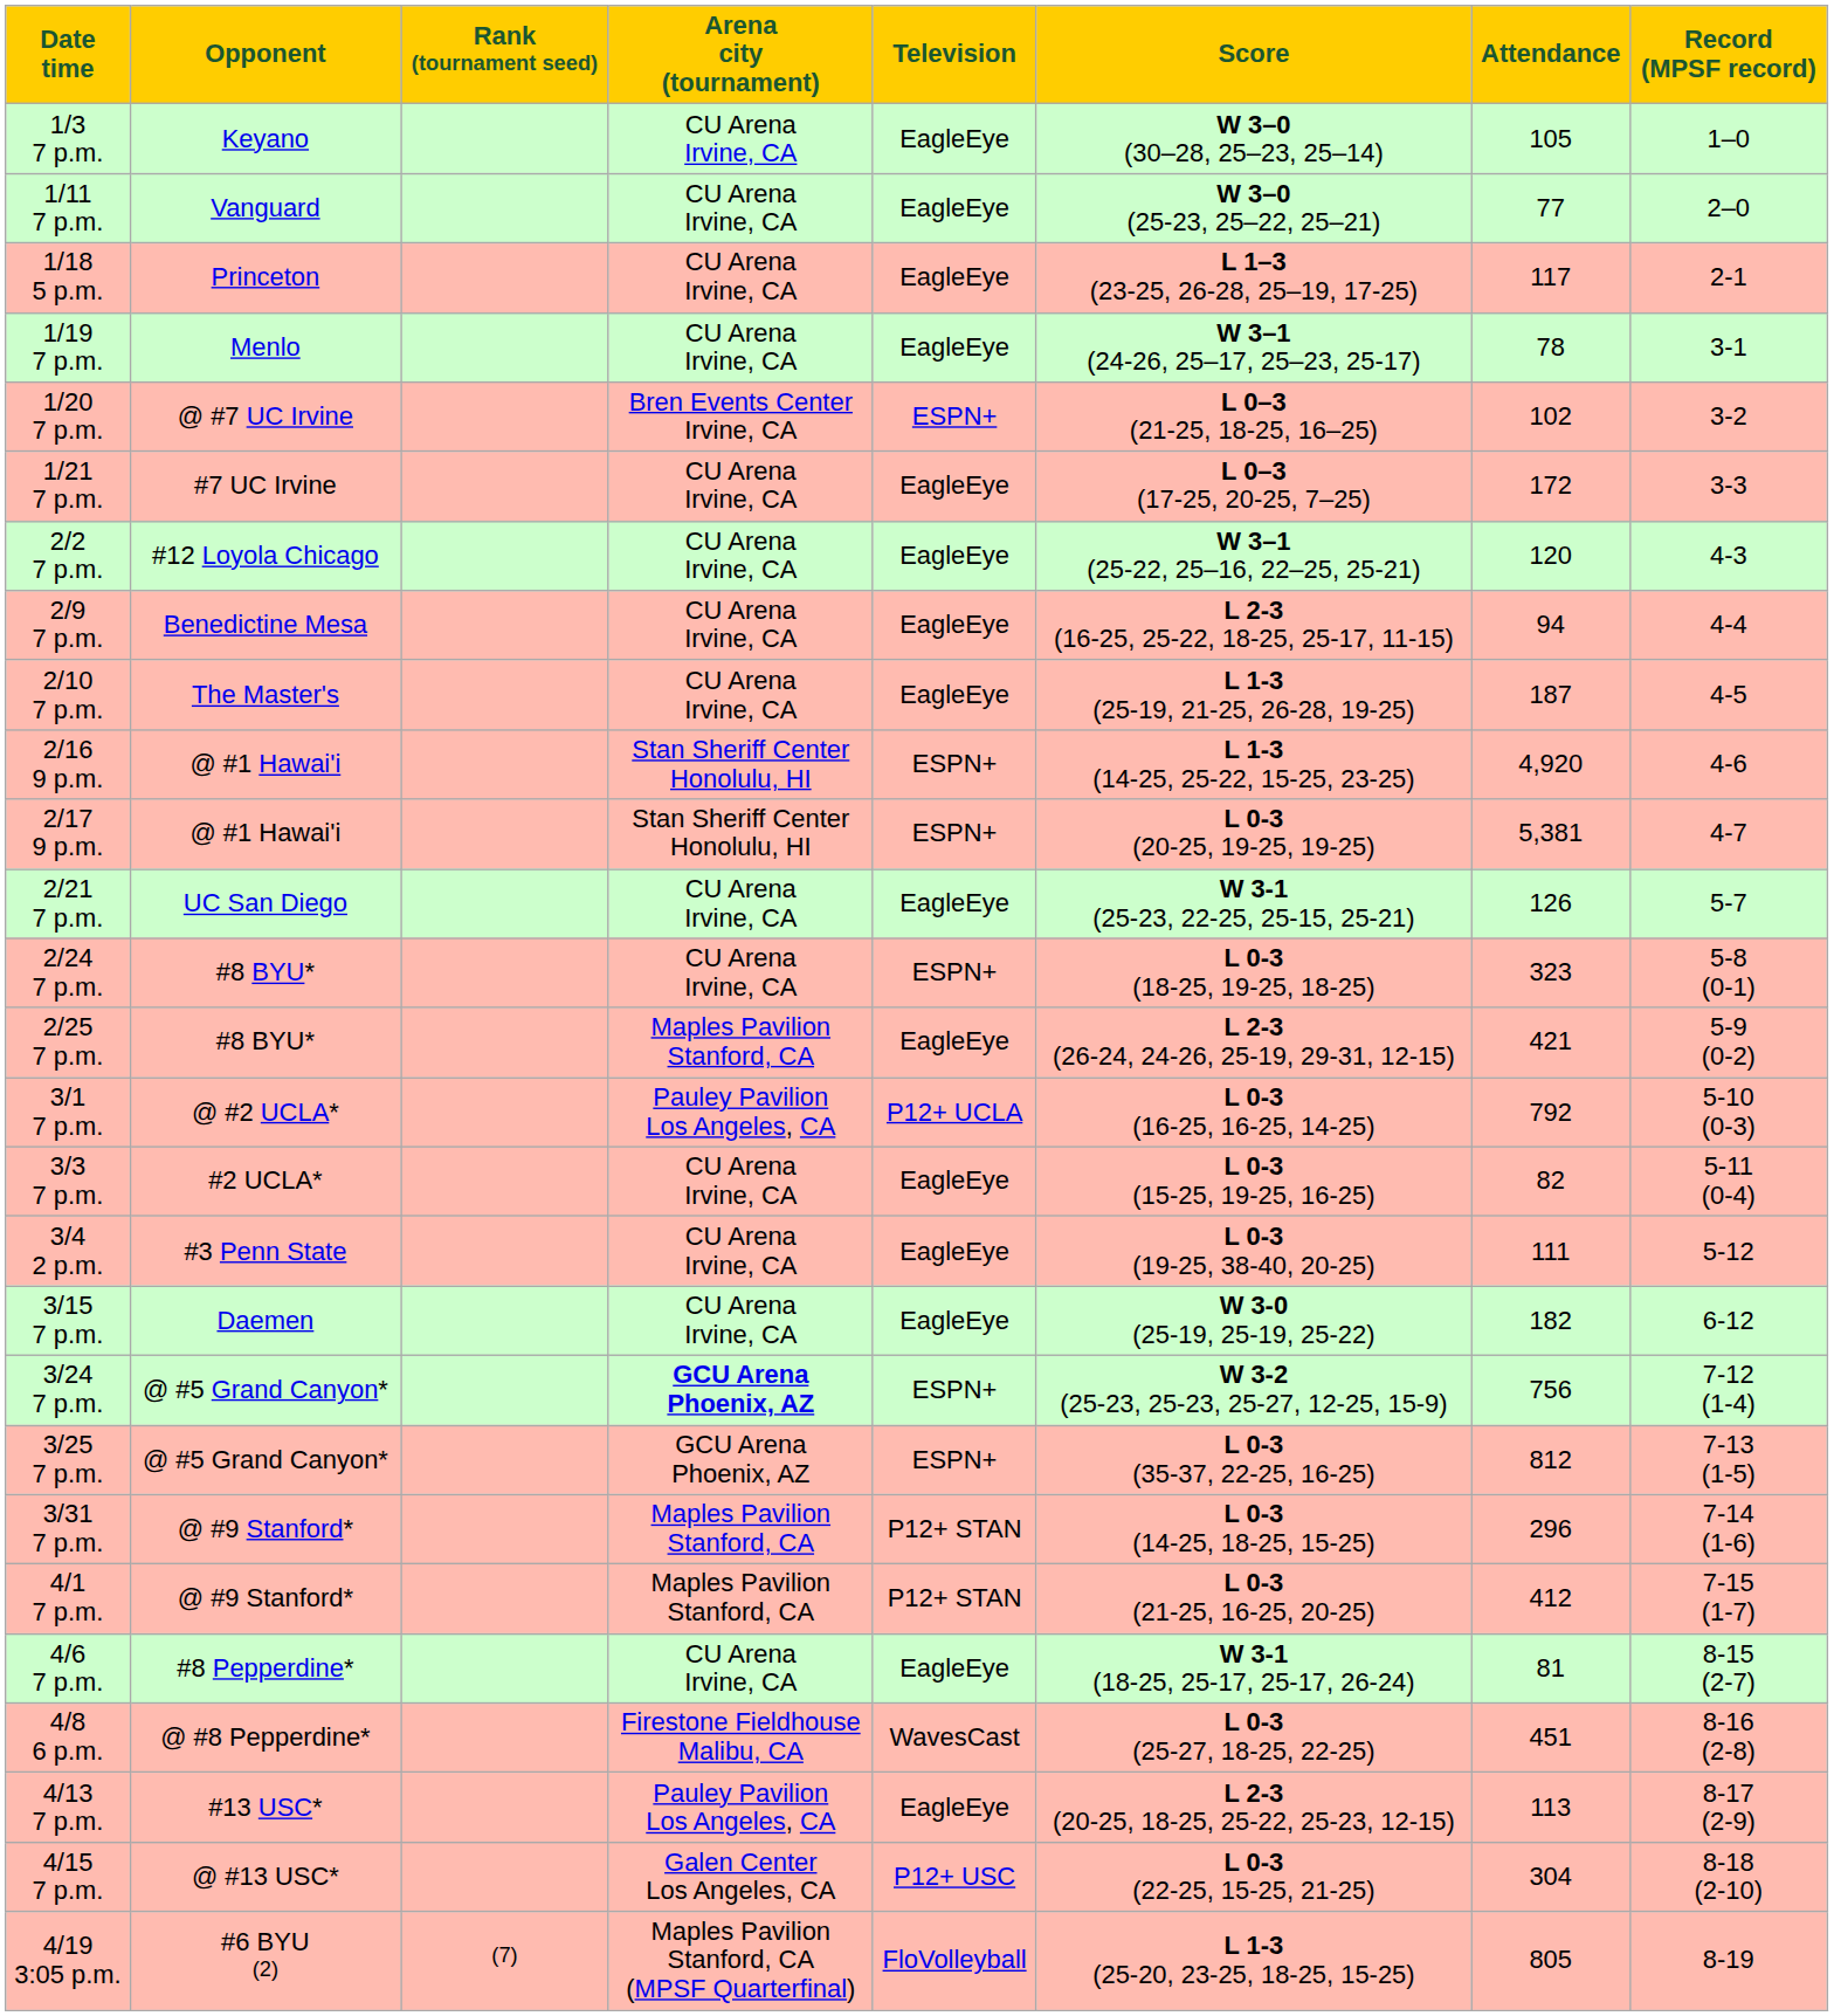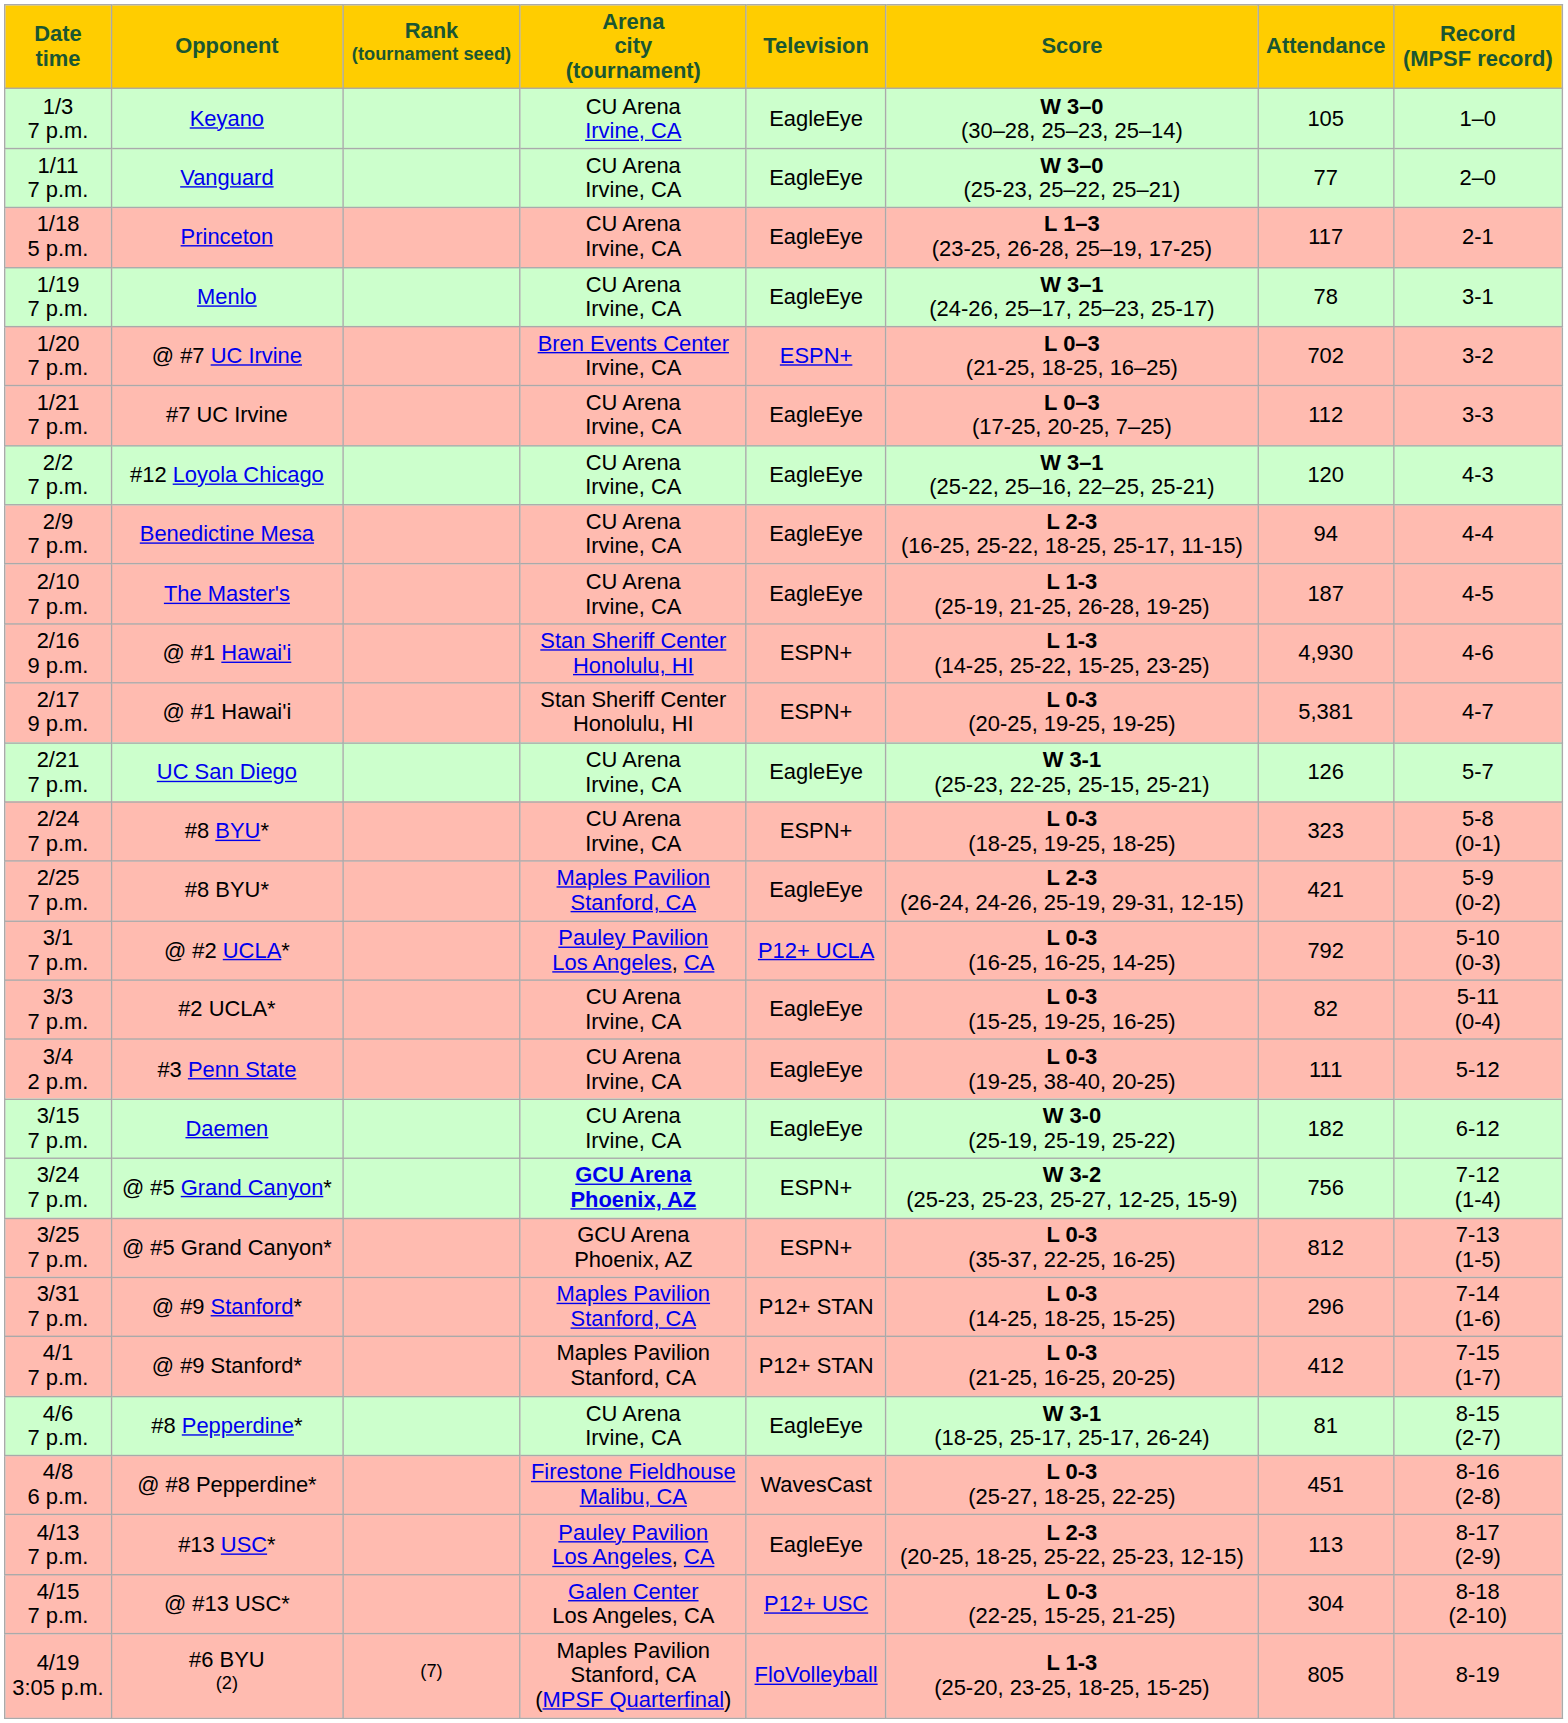 <table class="wikitable sortable" style="width:90%">
 <tr>
 <th style="background:#FFCD00; color:#1A5632;" scope="col">Date<br>time</th>
 <th style="background:#FFCD00; color:#1A5632;" scope="col">Opponent</th>
 <th style="background:#FFCD00; color:#1A5632;" scope="col">Rank<br><sup>(tournament seed)</sup></th>
 <th style="background:#FFCD00; color:#1A5632;" scope="col">Arena<br>city<br>(tournament)</th>
 <th style="background:#FFCD00; color:#1A5632;" scope="col">Television</th>
 <th style="background:#FFCD00; color:#1A5632;" scope="col">Score</th>
 <th style="background:#FFCD00; color:#1A5632;" scope="col">Attendance</th>
 <th style="background:#FFCD00; color:#1A5632;" scope="col">Record<br>(MPSF record)</th>
 </tr>
 <tr align="center" bgcolor="#ccffcc">
 <td>1/3<br>7 p.m.</td>
 <td><a href='#'>Keyano</a></td>
 <td></td>
 <td>CU Arena<br><a href='#'>Irvine, CA</a></td>
 <td>EagleEye</td>
 <td><strong>W 3–0</strong><br>(30–28, 25–23, 25–14)</td>
 <td>105</td>
 <td>1–0</td>
 </tr>
 <tr align="center" bgcolor="#ccffcc">
 <td>1/11<br>7 p.m.</td>
 <td><a href='#'>Vanguard</a></td>
 <td></td>
 <td>CU Arena<br>Irvine, CA</td>
 <td>EagleEye</td>
 <td><strong>W 3–0</strong><br>(25-23, 25–22, 25–21)</td>
 <td>77</td>
 <td>2–0</td>
 </tr>
 <tr align="center" bgcolor="#ffbbb">
 <td>1/18<br>5 p.m.</td>
 <td><a href='#'>Princeton</a></td>
 <td></td>
 <td>CU Arena<br>Irvine, CA</td>
 <td>EagleEye</td>
 <td><strong>L 1–3</strong><br>(23-25, 26-28, 25–19, 17-25)</td>
 <td>117</td>
 <td>2-1</td>
 </tr>
 <tr align="center" bgcolor="#ccffcc">
 <td>1/19<br>7 p.m.</td>
 <td><a href='#'>Menlo</a></td>
 <td></td>
 <td>CU Arena<br>Irvine, CA</td>
 <td>EagleEye</td>
 <td><strong>W 3–1</strong><br>(24-26, 25–17, 25–23, 25-17)</td>
 <td>78</td>
 <td>3-1</td>
 </tr>
 <tr align="center" bgcolor="#ffbbb">
 <td>1/20<br>7 p.m.</td>
 <td>@ #7 <a href='#'>UC Irvine</a></td>
 <td></td>
 <td><a href='#'>Bren Events Center</a><br>Irvine, CA</td>
 <td><a href='#'>ESPN+</a></td>
 <td><strong>L 0–3</strong><br>(21-25, 18-25, 16–25)</td>
-<td>102</td>
+<td>702</td>
 <td>3-2</td>
 </tr>
 <tr align="center" bgcolor="#ffbbb">
 <td>1/21<br>7 p.m.</td>
 <td>#7 UC Irvine</td>
 <td></td>
 <td>CU Arena<br>Irvine, CA</td>
 <td>EagleEye</td>
 <td><strong>L 0–3</strong><br>(17-25, 20-25, 7–25)</td>
-<td>172</td>
+<td>112</td>
 <td>3-3</td>
 </tr>
 <tr align="center" bgcolor="#ccffcc">
 <td>2/2<br>7 p.m.</td>
 <td>#12 <a href='#'>Loyola Chicago</a></td>
 <td></td>
 <td>CU Arena<br>Irvine, CA</td>
 <td>EagleEye</td>
 <td><strong>W 3–1</strong><br>(25-22, 25–16, 22–25, 25-21)</td>
 <td>120</td>
 <td>4-3</td>
 </tr>
 <tr align="center" bgcolor="#ffbbb">
 <td>2/9<br>7 p.m.</td>
 <td><a href='#'>Benedictine Mesa</a></td>
 <td></td>
 <td>CU Arena<br>Irvine, CA</td>
 <td>EagleEye</td>
 <td><strong>L 2-3</strong><br>(16-25, 25-22, 18-25, 25-17, 11-15)</td>
 <td>94</td>
 <td>4-4</td>
 </tr>
 <tr align="center" bgcolor="#ffbbb">
 <td>2/10<br>7 p.m.</td>
 <td><a href='#'>The Master's</a></td>
 <td></td>
 <td>CU Arena<br>Irvine, CA</td>
 <td>EagleEye</td>
 <td><strong>L 1-3</strong><br>(25-19, 21-25, 26-28, 19-25)</td>
 <td>187</td>
 <td>4-5</td>
 </tr>
 <tr align="center" bgcolor="#ffbbb">
 <td>2/16<br>9 p.m.</td>
 <td>@ #1 <a href='#'>Hawai'i</a></td>
 <td></td>
 <td><a href='#'>Stan Sheriff Center</a><br><a href='#'>Honolulu, HI</a></td>
 <td>ESPN+</td>
 <td><strong>L 1-3</strong><br>(14-25, 25-22, 15-25, 23-25)</td>
-<td>4,920</td>
+<td>4,930</td>
 <td>4-6</td>
 </tr>
 <tr align="center" bgcolor="#ffbbb">
 <td>2/17<br>9 p.m.</td>
 <td>@ #1 Hawai'i</td>
 <td></td>
 <td>Stan Sheriff Center<br>Honolulu, HI</td>
 <td>ESPN+</td>
 <td><strong>L 0-3</strong><br>(20-25, 19-25, 19-25)</td>
 <td>5,381</td>
 <td>4-7</td>
 </tr>
 <tr align="center" bgcolor="#ccffcc">
 <td>2/21<br>7 p.m.</td>
 <td><a href='#'>UC San Diego</a></td>
 <td></td>
 <td>CU Arena<br>Irvine, CA</td>
 <td>EagleEye</td>
 <td><strong>W 3-1</strong><br>(25-23, 22-25, 25-15, 25-21)</td>
 <td>126</td>
 <td>5-7</td>
 </tr>
 <tr align="center" bgcolor="#ffbbb">
 <td>2/24<br>7 p.m.</td>
 <td>#8 <a href='#'>BYU</a>*</td>
 <td></td>
 <td>CU Arena<br>Irvine, CA</td>
 <td>ESPN+</td>
 <td><strong>L 0-3</strong><br>(18-25, 19-25, 18-25)</td>
 <td>323</td>
 <td>5-8<br>(0-1)</td>
 </tr>
 <tr align="center" bgcolor="#ffbbb">
 <td>2/25<br>7 p.m.</td>
 <td>#8 BYU*</td>
 <td></td>
 <td><a href='#'>Maples Pavilion</a><br><a href='#'>Stanford, CA</a></td>
 <td>EagleEye</td>
 <td><strong>L 2-3</strong><br>(26-24, 24-26, 25-19, 29-31, 12-15)</td>
 <td>421</td>
 <td>5-9<br>(0-2)</td>
 </tr>
 <tr align="center" bgcolor="#ffbbb">
 <td>3/1<br>7 p.m.</td>
 <td>@ #2 <a href='#'>UCLA</a>*</td>
 <td></td>
 <td><a href='#'>Pauley Pavilion</a><br><a href='#'>Los Angeles</a>, <a href='#'>CA</a></td>
 <td><a href='#'>P12+ UCLA</a></td>
 <td><strong>L 0-3</strong><br>(16-25, 16-25, 14-25)</td>
 <td>792</td>
 <td>5-10<br>(0-3)</td>
 </tr>
 <tr align="center" bgcolor="#ffbbb">
 <td>3/3<br>7 p.m.</td>
 <td>#2 UCLA*</td>
 <td></td>
 <td>CU Arena<br>Irvine, CA</td>
 <td>EagleEye</td>
 <td><strong>L 0-3</strong><br>(15-25, 19-25, 16-25)</td>
 <td>82</td>
 <td>5-11<br>(0-4)</td>
 </tr>
 <tr align="center" bgcolor="#ffbbb">
 <td>3/4<br>2 p.m.</td>
 <td>#3 <a href='#'>Penn State</a></td>
 <td></td>
 <td>CU Arena<br>Irvine, CA</td>
 <td>EagleEye</td>
 <td><strong>L 0-3</strong><br>(19-25, 38-40, 20-25)</td>
 <td>111</td>
 <td>5-12</td>
 </tr>
 <tr align="center" bgcolor="#ccffcc">
 <td>3/15<br>7 p.m.</td>
 <td><a href='#'>Daemen</a></td>
 <td></td>
 <td>CU Arena<br>Irvine, CA</td>
 <td>EagleEye</td>
 <td><strong>W 3-0</strong><br>(25-19, 25-19, 25-22)</td>
 <td>182</td>
 <td>6-12</td>
 </tr>
 <tr align="center" bgcolor="#ccffcc">
 <td>3/24<br>7 p.m.</td>
 <td>@ #5 <a href='#'>Grand Canyon</a>*</td>
 <td></td>
 <td><strong><a href='#'>GCU Arena</a><br><a href='#'>Phoenix, AZ</a></strong></td>
 <td>ESPN+</td>
 <td><strong>W 3-2</strong><br>(25-23, 25-23, 25-27, 12-25, 15-9)</td>
 <td>756</td>
 <td>7-12<br>(1-4)</td>
 </tr>
 <tr align="center" bgcolor="#ffbbb">
 <td>3/25<br>7 p.m.</td>
 <td>@ #5 Grand Canyon*</td>
 <td></td>
 <td>GCU Arena<br>Phoenix, AZ</td>
 <td>ESPN+</td>
 <td><strong>L 0-3</strong><br>(35-37, 22-25, 16-25)</td>
 <td>812</td>
 <td>7-13<br>(1-5)</td>
 </tr>
 <tr align="center" bgcolor="#ffbbb">
 <td>3/31<br>7 p.m.</td>
 <td>@ #9 <a href='#'>Stanford</a>*</td>
 <td></td>
 <td><a href='#'>Maples Pavilion</a><br><a href='#'>Stanford, CA</a></td>
 <td>P12+ STAN</td>
 <td><strong>L 0-3</strong><br>(14-25, 18-25, 15-25)</td>
 <td>296</td>
 <td>7-14<br>(1-6)</td>
 </tr>
 <tr align="center" bgcolor="#ffbbb">
 <td>4/1<br>7 p.m.</td>
 <td>@ #9 Stanford*</td>
 <td></td>
 <td>Maples Pavilion<br>Stanford, CA</td>
 <td>P12+ STAN</td>
 <td><strong>L 0-3</strong><br>(21-25, 16-25, 20-25)</td>
 <td>412</td>
 <td>7-15<br>(1-7)</td>
 </tr>
 <tr align="center"  bgcolor="#ccffcc">
 <td>4/6<br>7 p.m.</td>
 <td>#8 <a href='#'>Pepperdine</a>*</td>
 <td></td>
 <td>CU Arena<br>Irvine, CA</td>
 <td>EagleEye</td>
 <td><strong>W 3-1</strong><br>(18-25, 25-17, 25-17, 26-24)</td>
 <td>81</td>
 <td>8-15<br>(2-7)</td>
 </tr>
 <tr align="center" bgcolor="#ffbbb">
 <td>4/8<br>6 p.m.</td>
 <td>@ #8 Pepperdine*</td>
 <td></td>
 <td><a href='#'>Firestone Fieldhouse</a><br><a href='#'>Malibu, CA</a></td>
 <td>WavesCast</td>
 <td><strong>L 0-3</strong><br>(25-27, 18-25, 22-25)</td>
 <td>451</td>
 <td>8-16<br>(2-8)</td>
 </tr>
 <tr align="center" bgcolor="#ffbbb">
 <td>4/13<br>7 p.m.</td>
 <td>#13 <a href='#'>USC</a>*</td>
 <td></td>
 <td><a href='#'>Pauley Pavilion</a><br><a href='#'>Los Angeles</a>, <a href='#'>CA</a></td>
 <td>EagleEye</td>
 <td><strong>L 2-3</strong><br>(20-25, 18-25, 25-22, 25-23, 12-15)</td>
 <td>113</td>
 <td>8-17<br>(2-9)</td>
 </tr>
 <tr align="center" bgcolor="#ffbbb">
 <td>4/15<br>7 p.m.</td>
 <td>@ #13 USC*</td>
 <td></td>
 <td><a href='#'>Galen Center</a><br>Los Angeles, CA</td>
 <td><a href='#'>P12+ USC</a></td>
 <td><strong>L 0-3</strong><br>(22-25, 15-25, 21-25)</td>
 <td>304</td>
 <td>8-18<br>(2-10)</td>
 </tr>
 <tr align="center" bgcolor="#ffbbb">
 <td>4/19<br>3:05 p.m.</td>
 <td>#6 BYU<br><sup>(2)</sup></td>
 <td><sup>(7)</sup></td>
 <td>Maples Pavilion<br>Stanford, CA<br>(<a href='#'>MPSF Quarterfinal</a>)</td>
 <td><a href='#'>FloVolleyball</a></td>
 <td><strong>L 1-3</strong><br>(25-20, 23-25, 18-25, 15-25)</td>
 <td>805</td>
 <td>8-19</td>
 </tr>
 <tr>
 </tr>
 </table>
